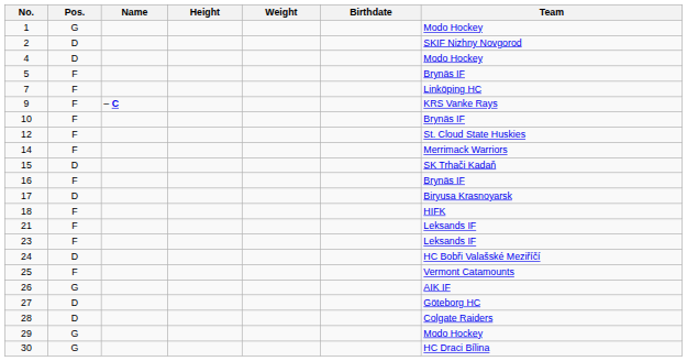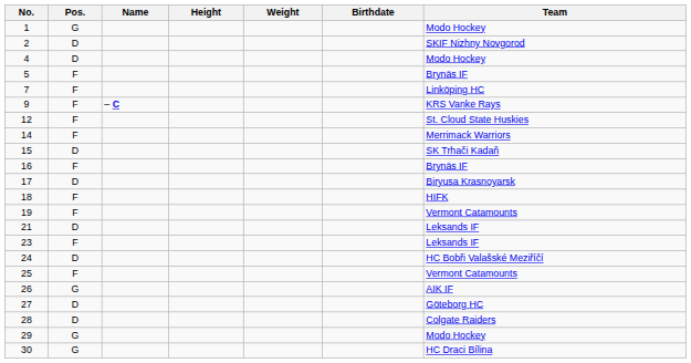 <table class="wikitable sortable" width="80%" style="font-size: 90%; text-align: center;">
 <tr>
 <th>No.</th>
 <th>Pos.</th>
 <th>Name</th>
 <th>Height</th>
 <th>Weight</th>
 <th>Birthdate</th>
 <th>Team</th>
 </tr>
 <tr>
 <td>1</td>
 <td>G</td>
 <td align=left></td>
 <td></td>
 <td></td>
 <td align=right></td>
 <td style="text-align:left;"> <a href='#'>Modo Hockey</a></td>
 </tr>
 <tr>
 <td>2</td>
 <td>D</td>
 <td align=left></td>
 <td></td>
 <td></td>
 <td align=right></td>
 <td style="text-align:left;"> <a href='#'>SKIF Nizhny Novgorod</a></td>
 </tr>
 <tr>
 <td>4</td>
 <td>D</td>
 <td align=left></td>
 <td></td>
 <td></td>
 <td align=right></td>
 <td style="text-align:left;"> <a href='#'>Modo Hockey</a></td>
 </tr>
 <tr>
 <td>5</td>
 <td>F</td>
 <td align=left></td>
 <td></td>
 <td></td>
 <td align=right></td>
 <td style="text-align:left;"> <a href='#'>Brynäs IF</a></td>
 </tr>
 <tr>
 <td>7</td>
 <td>F</td>
 <td align=left></td>
 <td></td>
 <td></td>
 <td align=right></td>
 <td style="text-align:left;"> <a href='#'>Linköping HC</a></td>
 </tr>
 <tr>
 <td>9</td>
 <td>F</td>
 <td align=left> – <strong><a href='#'>C</a></strong></td>
 <td></td>
 <td></td>
 <td align=right></td>
 <td style="text-align:left;"> <a href='#'>KRS Vanke Rays</a></td>
 </tr>
 <tr>
-<td>10</td>
-<td>F</td>
-<td align=left></td>
-<td></td>
-<td></td>
-<td align=right></td>
-<td style="text-align:left;"> <a href='#'>Brynäs IF</a></td>
-</tr>
-<tr>
 <td>12</td>
 <td>F</td>
 <td align=left></td>
 <td></td>
 <td></td>
 <td align=right></td>
 <td style="text-align:left;"> <a href='#'>St. Cloud State Huskies</a></td>
 </tr>
 <tr>
 <td>14</td>
 <td>F</td>
 <td align=left></td>
 <td></td>
 <td></td>
 <td align=right></td>
 <td style="text-align:left;"> <a href='#'>Merrimack Warriors</a></td>
 </tr>
 <tr>
 <td>15</td>
 <td>D</td>
 <td align=left></td>
 <td></td>
 <td></td>
 <td align=right></td>
 <td style="text-align:left;"> <a href='#'>SK Trhači Kadaň</a></td>
 </tr>
 <tr>
 <td>16</td>
 <td>F</td>
 <td align=left></td>
 <td></td>
 <td></td>
 <td align=right></td>
 <td style="text-align:left;"> <a href='#'>Brynäs IF</a></td>
 </tr>
 <tr>
 <td>17</td>
 <td>D</td>
 <td align=left></td>
 <td></td>
 <td></td>
 <td align=right></td>
 <td style="text-align:left;"> <a href='#'>Biryusa Krasnoyarsk</a></td>
 </tr>
 <tr>
 <td>18</td>
 <td>F</td>
 <td align=left></td>
 <td></td>
 <td></td>
 <td align=right></td>
 <td style="text-align:left;"> <a href='#'>HIFK</a></td>
 </tr>
 <tr>
+<td>19</td>
+<td>F</td>
+<td align=left></td>
+<td></td>
+<td></td>
+<td align=right></td>
+<td style="text-align:left;"> <a href='#'>Vermont Catamounts</a></td>
+</tr>
+<tr>
 <td>21</td>
-<td>F</td>
+<td>D</td>
 <td align=left></td>
 <td></td>
 <td></td>
 <td align=right></td>
 <td style="text-align:left;"> <a href='#'>Leksands IF</a></td>
 </tr>
 <tr>
 <td>23</td>
 <td>F</td>
 <td align=left></td>
 <td></td>
 <td></td>
 <td align=right></td>
 <td style="text-align:left;"> <a href='#'>Leksands IF</a></td>
 </tr>
 <tr>
 <td>24</td>
 <td>D</td>
 <td align=left></td>
 <td></td>
 <td></td>
 <td align=right></td>
 <td style="text-align:left;"> <a href='#'>HC Bobři Valašské Meziříčí</a></td>
 </tr>
 <tr>
 <td>25</td>
 <td>F</td>
 <td align=left></td>
 <td></td>
 <td></td>
 <td align=right></td>
 <td style="text-align:left;"> <a href='#'>Vermont Catamounts</a></td>
 </tr>
 <tr>
 <td>26</td>
 <td>G</td>
 <td align=left></td>
 <td></td>
 <td></td>
 <td align=right></td>
 <td style="text-align:left;"> <a href='#'>AIK IF</a></td>
 </tr>
 <tr>
 <td>27</td>
 <td>D</td>
 <td align=left></td>
 <td></td>
 <td></td>
 <td align=right></td>
 <td style="text-align:left;"> <a href='#'>Göteborg HC</a></td>
 </tr>
 <tr>
 <td>28</td>
 <td>D</td>
 <td align=left></td>
 <td></td>
 <td></td>
 <td align=right></td>
 <td style="text-align:left;"> <a href='#'>Colgate Raiders</a></td>
 </tr>
 <tr>
 <td>29</td>
 <td>G</td>
 <td align=left></td>
 <td></td>
 <td></td>
 <td align=right></td>
 <td style="text-align:left;"> <a href='#'>Modo Hockey</a></td>
 </tr>
 <tr>
 <td>30</td>
 <td>G</td>
 <td align=left></td>
 <td></td>
 <td></td>
 <td align=right></td>
 <td style="text-align:left;"> <a href='#'>HC Draci Bílina</a></td>
 </tr>
 </table>
